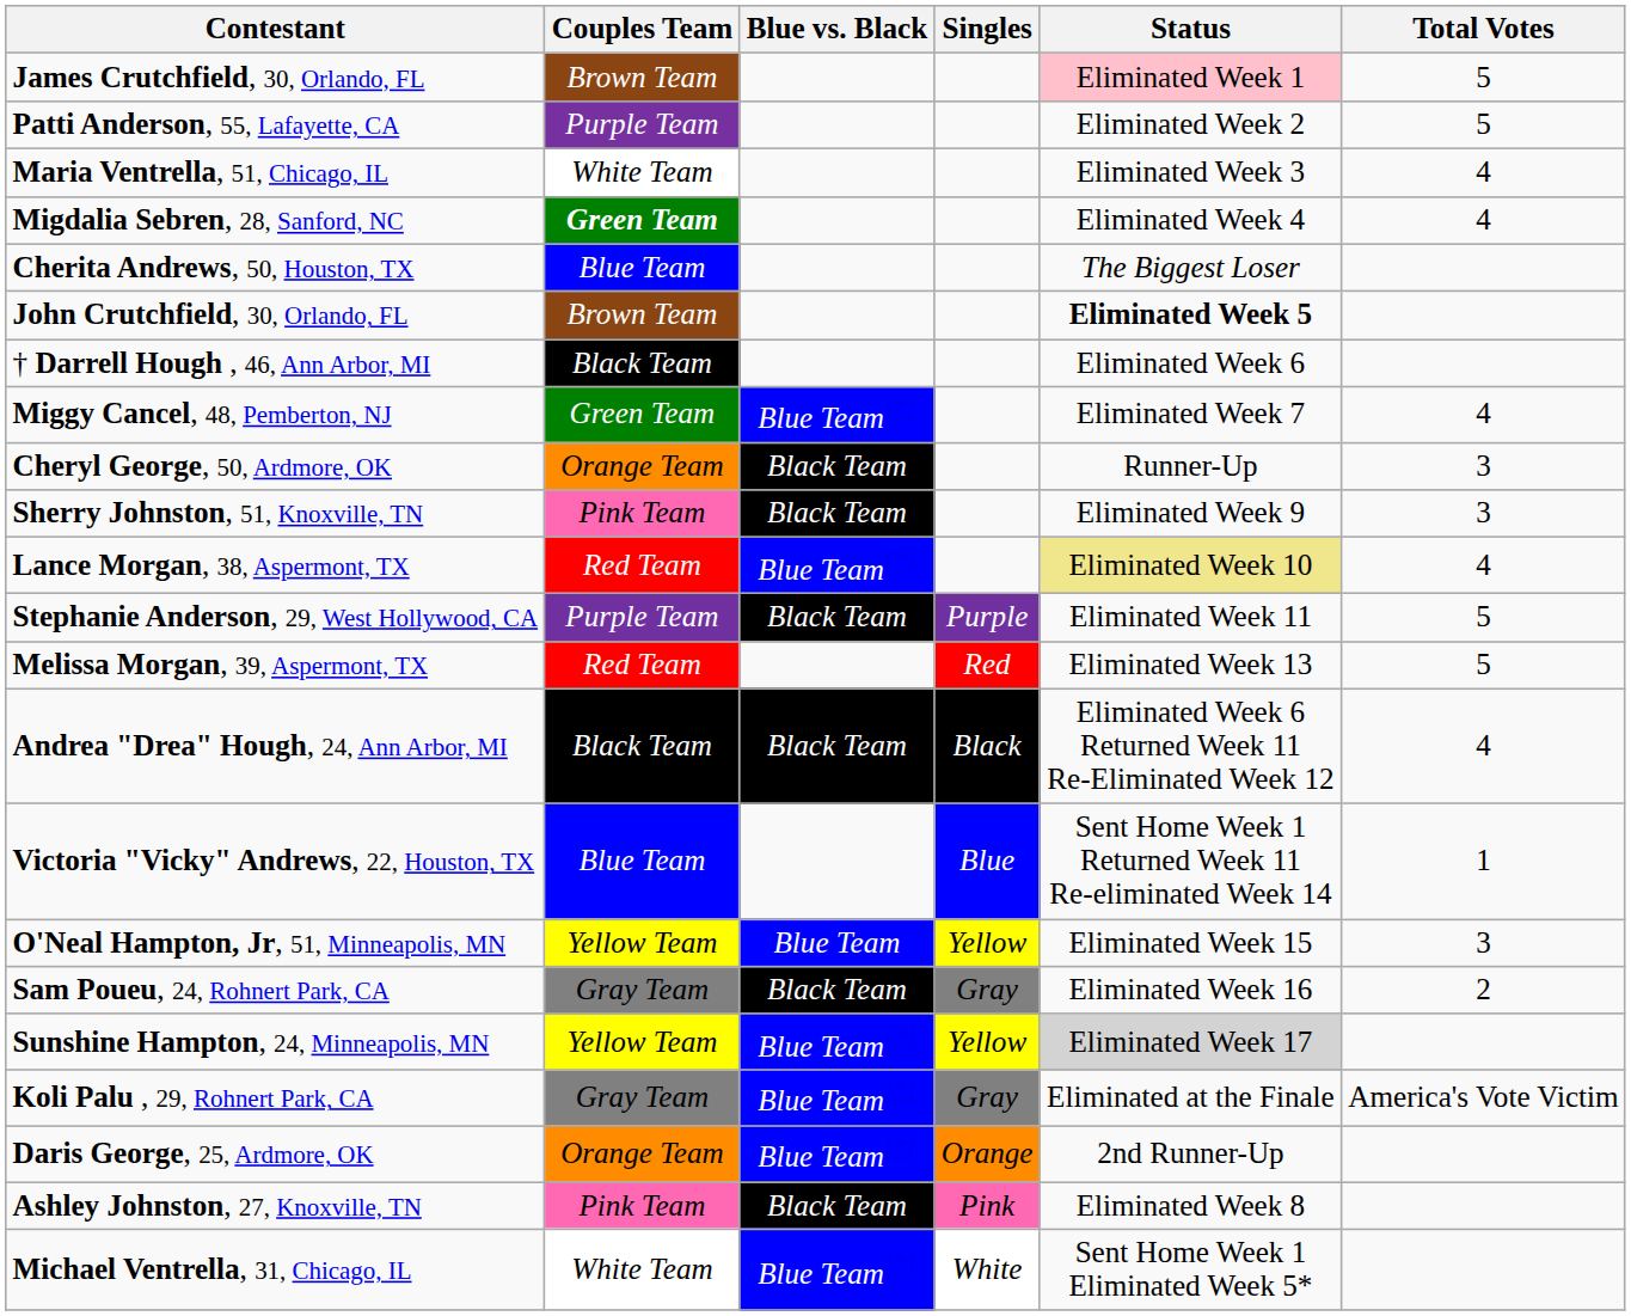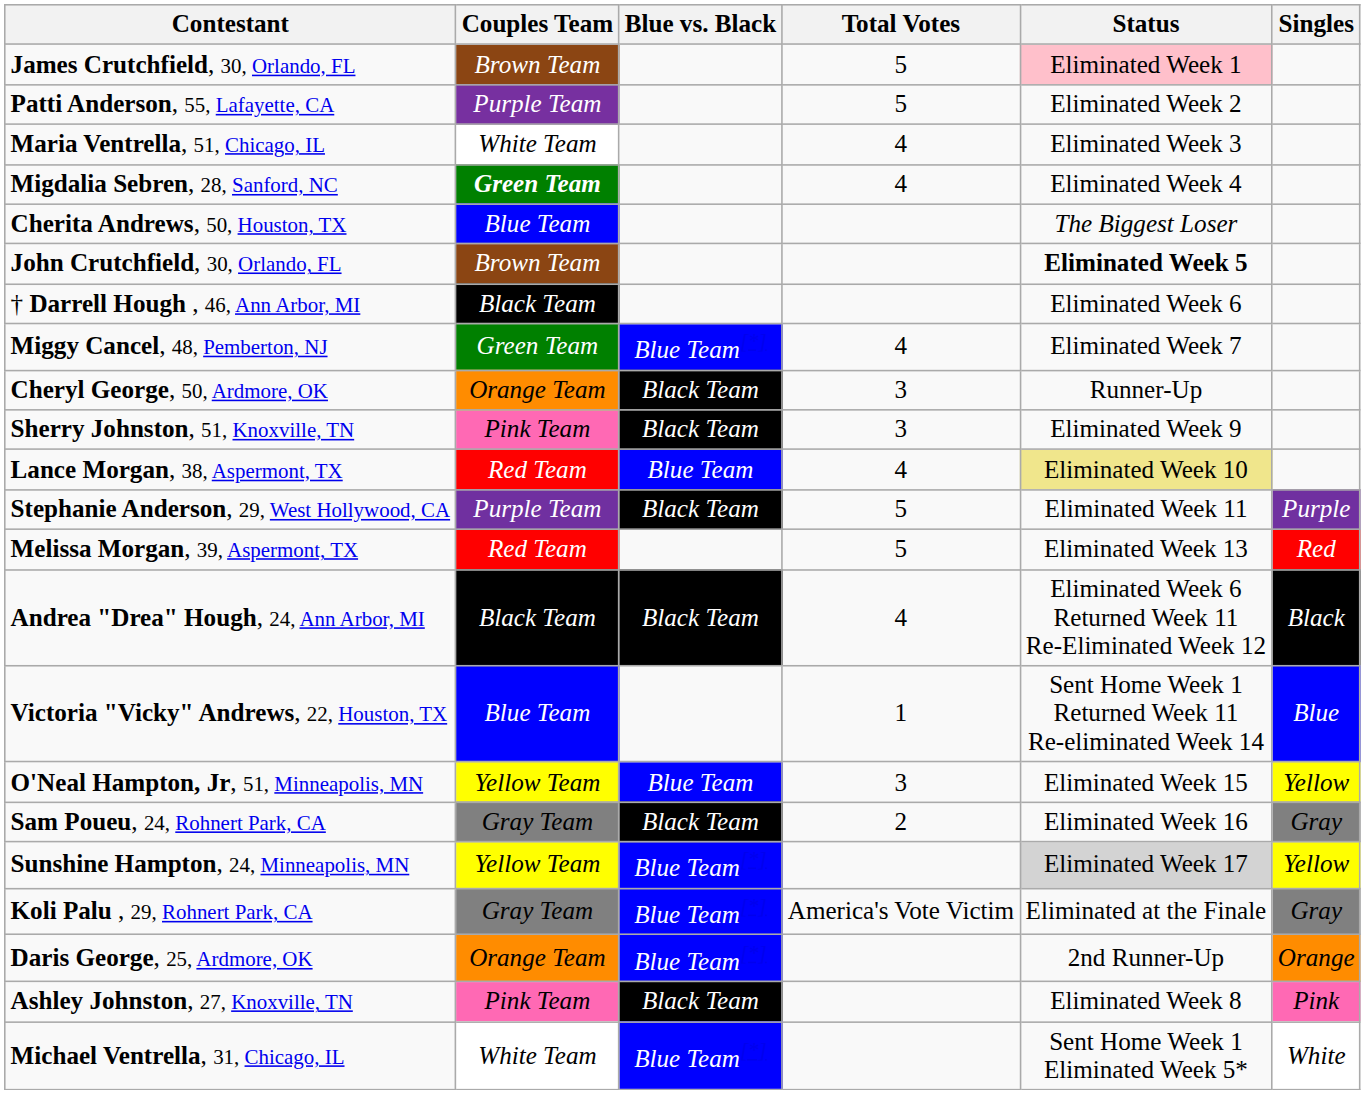 <table class="wikitable sortable"  style="text-align:center;">
 <tr>
 <th>Contestant</th>
 <th>Couples Team</th>
 <th>Blue vs. Black</th>
+<th>Total Votes</th>
+<th>Status</th>
 <th>Singles</th>
-<th>Status</th>
-<th>Total Votes</th>
 </tr>
 <tr>
 <td align="left"><strong>James Crutchfield</strong>, <small>30, <a href='#'>Orlando, FL</a></small></td>
 <td style="background:saddlebrown;color:white;"><em>Brown Team</em></td>
 <td></td>
+<td>5</td>
+<td style="background: pink;">Eliminated Week 1</td>
 <td></td>
-<td style="background: pink;">Eliminated Week 1</td>
-<td>5</td>
 </tr>
 <tr>
 <td align="left"><strong>Patti Anderson</strong>, <small>55, <a href='#'>Lafayette, CA</a></small></td>
 <td style="background:#7730A0;color:white;"><em>Purple Team</em></td>
 <td></td>
+<td>5</td>
+<td>Eliminated Week 2</td>
 <td></td>
-<td>Eliminated Week 2</td>
-<td>5</td>
 </tr>
 <tr>
 <td align="left"><strong>Maria Ventrella</strong>, <small>51, <a href='#'>Chicago, IL</a></small></td>
 <td style="background:white;"><em>White Team</em></td>
 <td></td>
+<td>4</td>
+<td>Eliminated Week 3</td>
 <td></td>
-<td>Eliminated Week 3</td>
-<td>4</td>
 </tr>
 <tr>
 <td align="left"><strong>Migdalia Sebren</strong>, <small>28, <a href='#'>Sanford, NC</a></small></td>
 <td style="background:green;color:white;"><strong><em>Green Team</em></strong></td>
 <td></td>
+<td>4</td>
+<td>Eliminated Week 4</td>
 <td></td>
-<td>Eliminated Week 4</td>
-<td>4</td>
 </tr>
 <tr>
 <td align="left"><strong>Cherita Andrews</strong>, <small>50, <a href='#'>Houston, TX</a></small></td>
 <td style="background:blue;color:white;"><em>Blue Team</em></td>
 <td></td>
 <td></td>
 <td><em>The Biggest Loser</em></td>
 <td></td>
 </tr>
 <tr>
 <td align="left"><strong>John Crutchfield</strong>, <small>30, <a href='#'>Orlando, FL</a></small></td>
 <td style="background:saddlebrown;color:white;"><em>Brown Team</em></td>
 <td></td>
 <td></td>
 <td><strong>Eliminated Week 5</strong></td>
 <td></td>
 </tr>
 <tr>
 <td align="left">† <strong>Darrell Hough</strong> , <small>46, <a href='#'>Ann Arbor, MI</a></small></td>
 <td style="background:black;color:white;"><em>Black Team</em></td>
 <td></td>
 <td></td>
 <td>Eliminated Week 6</td>
 <td></td>
 </tr>
 <tr>
 <td align="left"><strong>Miggy Cancel</strong>, <small>48, <a href='#'>Pemberton, NJ</a></small></td>
 <td style="background:green;color:white;"><em>Green Team</em></td>
 <td style="background:blue;color:white;"><em>Blue Team</em><sup><a href='#'><span><em>[*]</em></span></a></sup></td>
+<td>4</td>
+<td>Eliminated Week 7</td>
 <td></td>
-<td>Eliminated Week 7</td>
-<td>4</td>
 </tr>
 <tr>
 <td align="left"><strong>Cheryl George</strong>, <small>50, <a href='#'>Ardmore, OK</a></small></td>
 <td style="background:darkorange;"><em>Orange Team</em></td>
 <td style="background:black;color:white;"><em>Black Team</em></td>
+<td>3</td>
+<td>Runner-Up</td>
 <td></td>
-<td>Runner-Up</td>
-<td>3</td>
 </tr>
 <tr>
 <td align="left"><strong>Sherry Johnston</strong>, <small>51, <a href='#'>Knoxville, TN</a></small></td>
 <td style="background:hotPink;"><em>Pink Team</em></td>
 <td style="background:black;color:white;"><em>Black Team</em></td>
+<td>3</td>
+<td>Eliminated Week 9</td>
 <td></td>
-<td>Eliminated Week 9</td>
-<td>3</td>
 </tr>
 <tr>
 <td align="left"><strong>Lance Morgan</strong>, <small>38, <a href='#'>Aspermont, TX</a></small></td>
 <td style="background:red;color:white;"><em>Red Team</em></td>
-<td style="background:blue;color:white;"><em>Blue Team</em><sup><a href='#'><span><em>[*]</em></span></a></sup></td>
+<td style="background:blue;color:white;"><em>Blue Team</em></td>
+<td>4</td>
+<td style="background: khaki;">Eliminated Week 10</td>
 <td></td>
-<td style="background: khaki;">Eliminated Week 10</td>
-<td>4</td>
 </tr>
 <tr>
 <td align="left"><strong>Stephanie Anderson</strong>, <small>29, <a href='#'>West Hollywood, CA</a></small></td>
 <td style="background:#7030A0;color:white;"><em>Purple Team</em></td>
 <td style="background:black;color:white;"><em>Black Team</em></td>
+<td>5</td>
+<td>Eliminated Week 11</td>
 <td style="background:#7030A0;color:white;"><em>Purple</em></td>
-<td>Eliminated Week 11</td>
-<td>5</td>
 </tr>
 <tr>
 <td align="left"><strong>Melissa Morgan</strong>, <small>39, <a href='#'>Aspermont, TX</a></small></td>
 <td style="background:red;color:white;"><em>Red Team</em></td>
 <td></td>
+<td>5</td>
+<td>Eliminated Week 13</td>
 <td style="background:red;color:white;"><em>Red</em></td>
-<td>Eliminated Week 13</td>
-<td>5</td>
 </tr>
 <tr>
 <td align="left"><strong>Andrea "Drea" Hough</strong>, <small>24, <a href='#'>Ann Arbor, MI</a></small></td>
 <td style="background:black;color:white;"><em>Black Team</em></td>
 <td style="background:black;color:white;"><em>Black Team</em></td>
+<td>4</td>
+<td>Eliminated Week 6<br>Returned Week 11<br>Re-Eliminated Week 12</td>
 <td style="background:black;color:white;"><em>Black</em></td>
-<td>Eliminated Week 6<br>Returned Week 11<br>Re-Eliminated Week 12</td>
-<td>4</td>
 </tr>
 <tr>
 <td align="left"><strong>Victoria "Vicky" Andrews</strong>, <small>22, <a href='#'>Houston, TX</a></small></td>
 <td style="background:blue;color:white;"><em>Blue Team</em></td>
 <td></td>
+<td>1</td>
+<td>Sent Home Week 1<br>Returned Week 11<br>Re-eliminated Week 14</td>
 <td style="background:blue;color:white;"><em>Blue</em></td>
-<td>Sent Home Week 1<br>Returned Week 11<br>Re-eliminated Week 14</td>
-<td>1</td>
 </tr>
 <tr>
 <td align="left"><strong>O'Neal Hampton, Jr</strong>, <small>51, <a href='#'>Minneapolis, MN</a></small></td>
 <td style="background:yellow;"><em>Yellow Team</em></td>
 <td style="background:blue;color:white;"><em>Blue Team</em></td>
+<td>3</td>
+<td>Eliminated Week 15</td>
 <td style="background:yellow;"><em>Yellow</em></td>
-<td>Eliminated Week 15</td>
-<td>3</td>
 </tr>
 <tr>
 <td align="left"><strong>Sam Poueu</strong>, <small>24, <a href='#'>Rohnert Park, CA</a></small></td>
 <td style="background:gray;"><em>Gray Team</em></td>
 <td style="background:black;color:white;"><em>Black Team</em></td>
+<td>2</td>
+<td>Eliminated Week 16</td>
 <td style="background:gray;"><em>Gray</em></td>
-<td>Eliminated Week 16</td>
-<td>2</td>
 </tr>
 <tr>
 <td align="left"><strong>Sunshine Hampton</strong>, <small>24, <a href='#'>Minneapolis, MN</a></small></td>
 <td style="background:yellow;"><em>Yellow Team</em></td>
 <td style="background:blue;color:white;"><em>Blue Team</em><sup><a href='#'><span><em>[*]</em></span></a></sup></td>
+<td></td>
+<td style="background: lightgrey;">Eliminated Week 17</td>
 <td style="background:yellow;"><em>Yellow</em></td>
-<td style="background: lightgrey;">Eliminated Week 17</td>
-<td></td>
 </tr>
 <tr>
 <td align="left"><strong>Koli Palu </strong>, <small>29, <a href='#'>Rohnert Park, CA</a></small></td>
 <td style="background:gray;"><em>Gray Team</em></td>
 <td style="background:blue;color:white;"><em>Blue Team</em><sup><a href='#'><span><em>[*]</em></span></a></sup></td>
+<td>America's Vote Victim</td>
+<td>Eliminated at the Finale</td>
 <td style="background:gray;"><em>Gray</em></td>
-<td>Eliminated at the Finale</td>
-<td>America's Vote Victim</td>
 </tr>
 <tr>
 <td align="left"><strong>Daris George</strong>, <small>25, <a href='#'>Ardmore, OK</a></small></td>
 <td style="background:darkorange;"><em>Orange Team</em></td>
 <td style="background:blue;color:white;"><em>Blue Team</em><sup><a href='#'><span><em>[*]</em></span></a></sup></td>
+<td></td>
+<td>2nd Runner-Up</td>
 <td style="background:darkorange;"><em>Orange</em></td>
-<td>2nd Runner-Up</td>
-<td></td>
 </tr>
 <tr>
 <td align="left"><strong>Ashley Johnston</strong>, <small>27, <a href='#'>Knoxville, TN</a></small></td>
 <td style="background:hotPink;"><em>Pink Team</em></td>
 <td style="background:black;color:white;"><em>Black Team</em></td>
+<td></td>
+<td>Eliminated Week 8</td>
 <td style="background:hotPink;"><em>Pink</em></td>
-<td>Eliminated Week 8</td>
-<td></td>
 </tr>
 <tr>
 <td align="left"><strong>Michael Ventrella</strong>, <small>31, <a href='#'>Chicago, IL</a></small></td>
 <td style="background:white;"><em>White Team</em></td>
 <td style="background:blue;color:white;"><em>Blue Team</em><sup><a href='#'><span><em>[*]</em></span></a></sup></td>
+<td></td>
+<td>Sent Home Week 1<br>Eliminated Week 5*</td>
 <td style="background:white;"><em>White</em></td>
-<td>Sent Home Week 1<br>Eliminated Week 5*</td>
-<td></td>
 </tr>
 </table>
